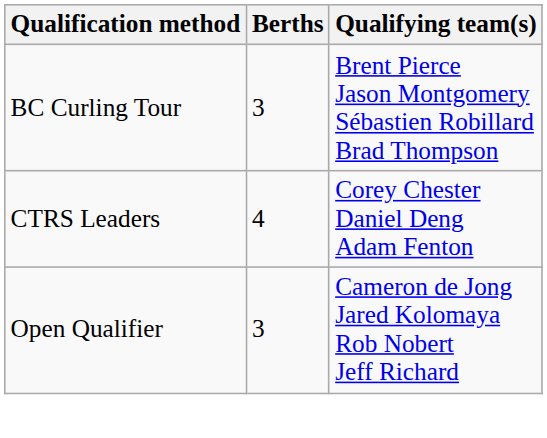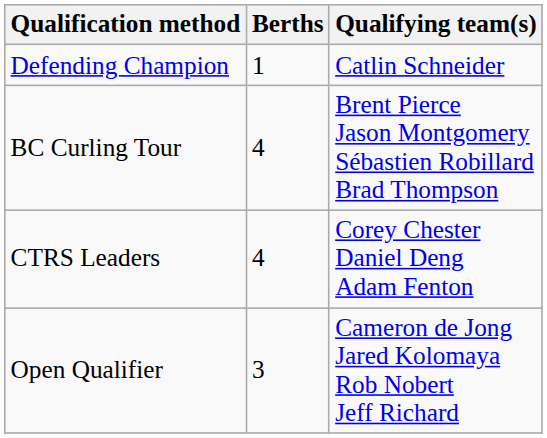 <table class="wikitable">
 <tr>
 <th scope="col">Qualification method</th>
 <th scope="col">Berths</th>
 <th scope="col">Qualifying team(s)</th>
 </tr>
 <tr>
+<td><a href='#'>Defending Champion</a></td>
+<td>1</td>
+<td><a href='#'>Catlin Schneider</a></td>
+</tr>
+<tr>
 <td>BC Curling Tour</td>
-<td>3</td>
+<td>4</td>
 <td><a href='#'>Brent Pierce</a> <br> <a href='#'>Jason Montgomery</a> <br> <a href='#'>Sébastien Robillard</a> <br> <a href='#'>Brad Thompson</a></td>
 </tr>
 <tr>
 <td>CTRS Leaders</td>
 <td>4</td>
 <td><a href='#'>Corey Chester</a> <br> <a href='#'>Daniel Deng</a> <br> <a href='#'>Adam Fenton</a></td>
 </tr>
 <tr>
 <td>Open Qualifier</td>
 <td>3</td>
 <td><a href='#'>Cameron de Jong</a> <br> <a href='#'>Jared Kolomaya</a> <br> <a href='#'>Rob Nobert</a> <br> <a href='#'>Jeff Richard</a></td>
 </tr>
 </table>
